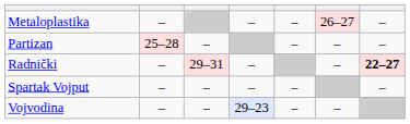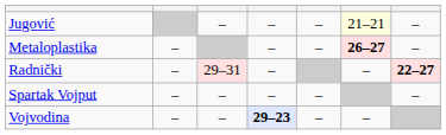 <table class="wikitable" style="text-align: center;" width="470">
 <tr>
 <th width=175></th>
 <th width=55></th>
 <th width=55></th>
 <th width=55></th>
 <th width=55></th>
 <th width=55></th>
 <th width=55></th>
 </tr>
 <tr>
+<td style="text-align: left;"><a href='#'>Jugović</a></td>
+<td bgcolor=#CCCCCC> </td>
+<td>–</td>
+<td>–</td>
+<td>–</td>
+<td bgcolor=#FFFFDD>21–21</td>
+<td>–</td>
+</tr>
+<tr>
 <td style="text-align: left;"><a href='#'>Metaloplastika</a></td>
 <td>–</td>
 <td bgcolor=#CCCCCC> </td>
 <td>–</td>
 <td>–</td>
-<td bgcolor=#FFDFDF>26–27</td>
-<td>–</td>
-</tr>
-<tr>
-<td style="text-align: left;"><a href='#'>Partizan</a></td>
-<td bgcolor=#FFDFDF>25–28</td>
-<td>–</td>
-<td bgcolor=#CCCCCC> </td>
-<td>–</td>
-<td>–</td>
+<td bgcolor=#FFDFDF><strong>26–27</strong></td>
 <td>–</td>
 </tr>
 <tr>
 <td style="text-align: left;"><a href='#'>Radnički</a></td>
 <td>–</td>
 <td bgcolor=#FFDFDF>29–31</td>
 <td>–</td>
 <td bgcolor=#CCCCCC> </td>
 <td>–</td>
 <td bgcolor=#FFDFDF><strong>22–27</strong></td>
 </tr>
 <tr>
 <td style="text-align: left;"><a href='#'>Spartak Vojput</a></td>
 <td>–</td>
 <td>–</td>
 <td>–</td>
 <td>–</td>
 <td bgcolor=#CCCCCC> </td>
 <td>–</td>
 </tr>
 <tr>
 <td style="text-align: left;"><a href='#'>Vojvodina</a></td>
 <td>–</td>
 <td>–</td>
-<td bgcolor=#DFE7FF>29–23</td>
+<td bgcolor=#DFE7FF><strong>29–23</strong></td>
 <td>–</td>
 <td>–</td>
 <td bgcolor=#CCCCCC> </td>
 </tr>
 </table>
